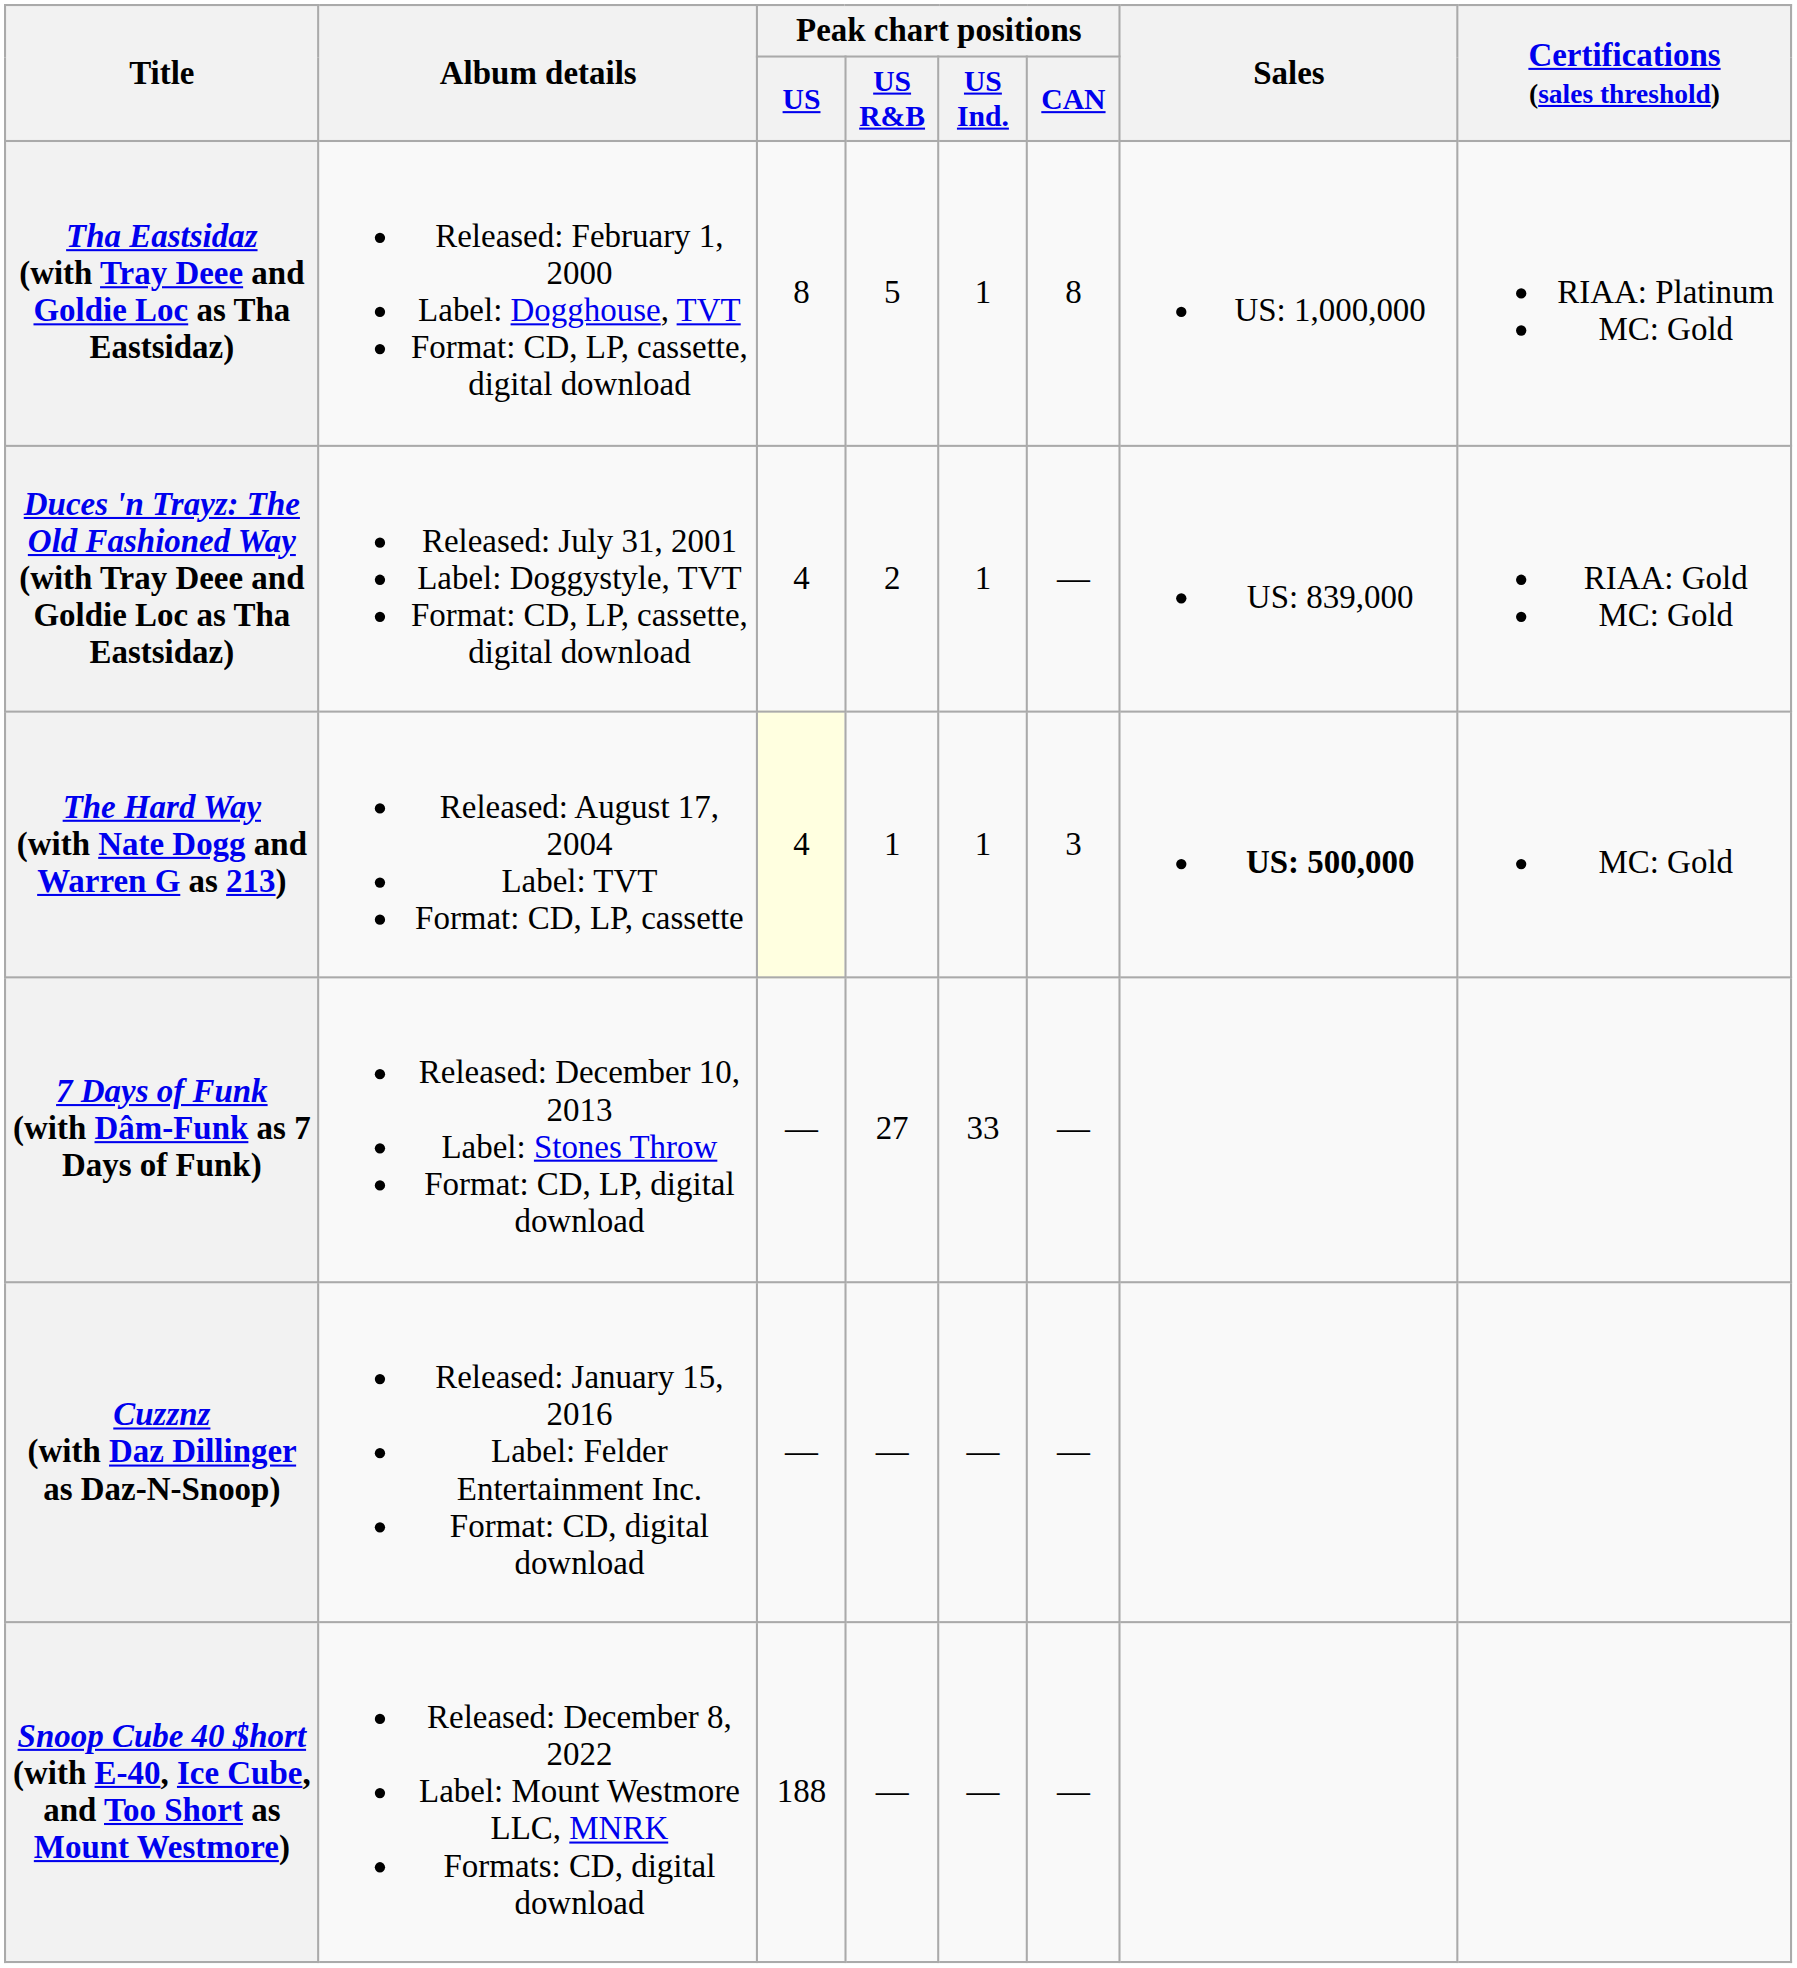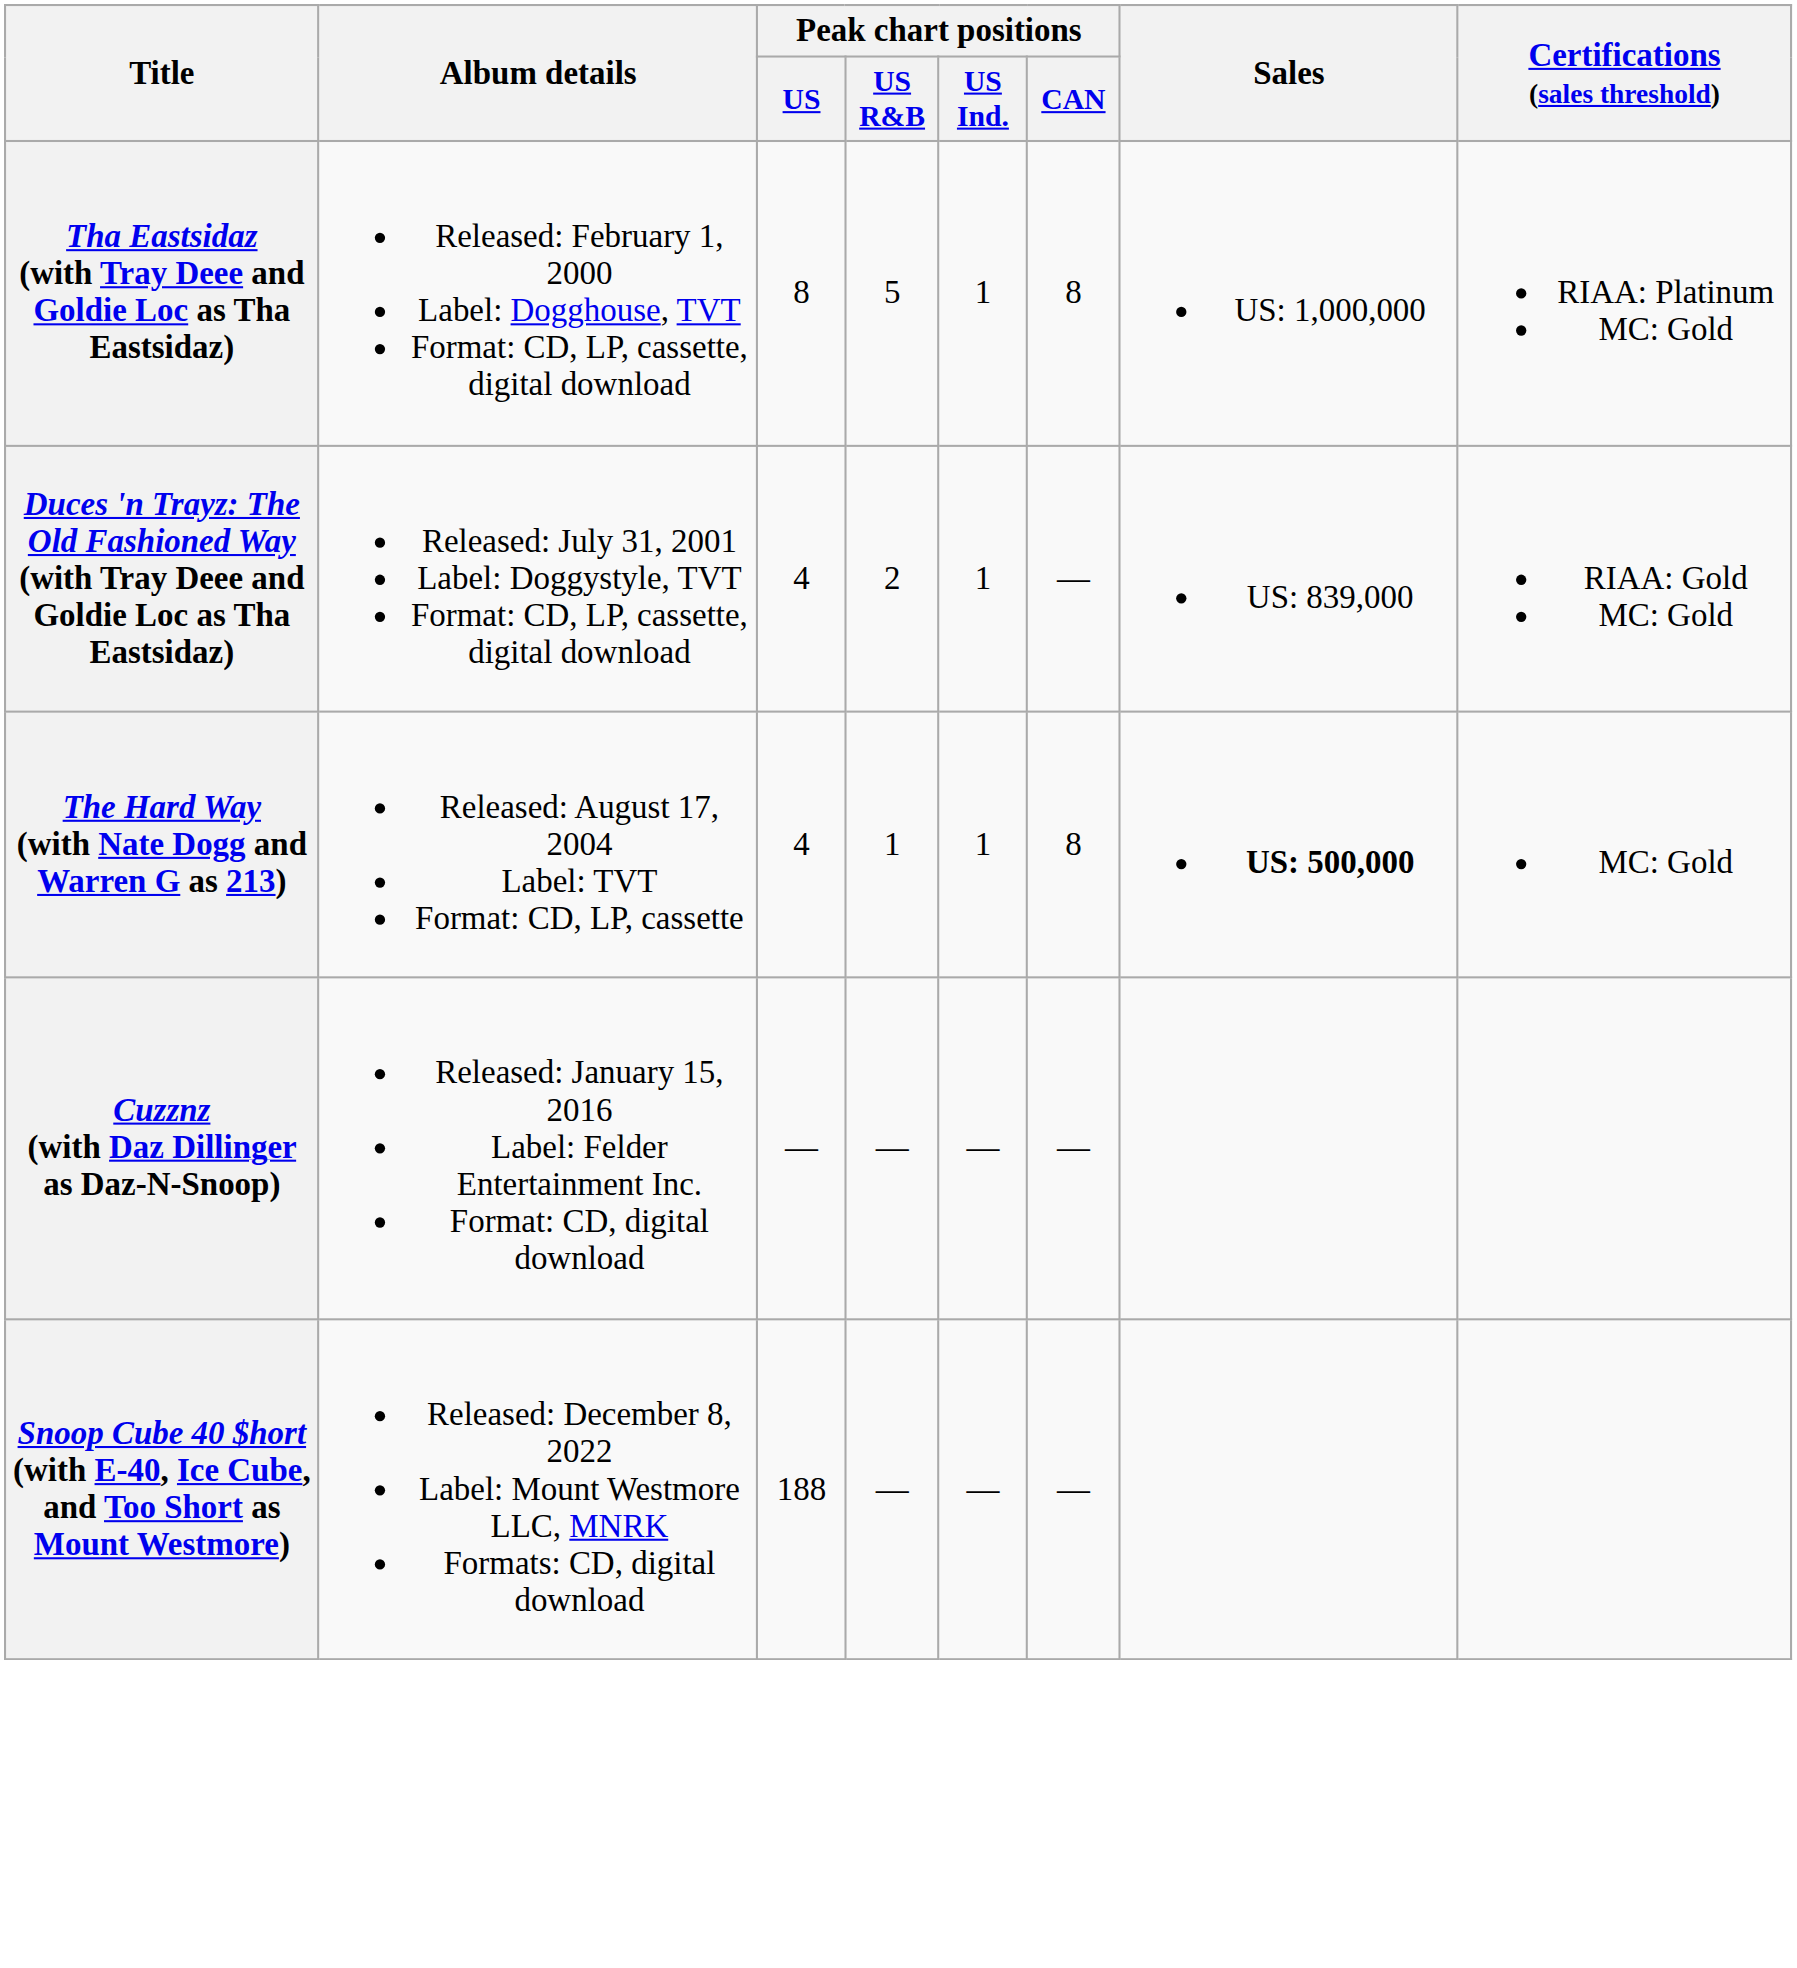 <table class="wikitable plainrowheaders" style="text-align:center;">
 <tr>
 <th scope="col" rowspan="2" style="width:12em;">Title</th>
 <th scope="col" rowspan="2" style="width:16em;">Album details</th>
 <th scope="col" colspan="4">Peak chart positions</th>
 <th scope="col" rowspan="2" style="width:12em;">Sales</th>
 <th scope="col" rowspan="2" style="width:12em;"><a href='#'>Certifications</a><br><small>(<a href='#'>sales threshold</a>)</small></th>
 </tr>
 <tr>
 <th scope="col" style="width:3em;font-size:90%;"><a href='#'>US</a><br></th>
 <th scope="col" style="width:3em;font-size:90%;"><a href='#'>US R&B</a><br></th>
 <th scope="col" style="width:3em;font-size:90%;"><a href='#'>US<br>Ind.</a><br></th>
 <th scope="col" style="width:3em;font-size:90%;"><a href='#'>CAN</a><br></th>
 </tr>
 <tr>
 <th scope="row"><em><a href='#'>Tha Eastsidaz</a></em><br><span>(with <a href='#'>Tray Deee</a> and <a href='#'>Goldie Loc</a> as Tha Eastsidaz)</span></th>
 <td><br><ul><li>Released: February 1, 2000</li><li>Label: <a href='#'>Dogghouse</a>, <a href='#'>TVT</a></li><li>Format: CD, LP, cassette, digital download</li></ul></td>
 <td>8</td>
 <td>5</td>
 <td>1</td>
 <td>8</td>
 <td><br><ul><li>US: 1,000,000</li></ul></td>
 <td><br><ul><li>RIAA: Platinum</li><li>MC: Gold</li></ul></td>
 </tr>
 <tr>
 <th scope="row"><em><a href='#'>Duces 'n Trayz: The Old Fashioned Way</a></em><br><span>(with Tray Deee and Goldie Loc as Tha Eastsidaz)</span></th>
 <td><br><ul><li>Released: July 31, 2001</li><li>Label: Doggystyle, TVT</li><li>Format: CD, LP, cassette, digital download</li></ul></td>
 <td>4</td>
 <td>2</td>
 <td>1</td>
 <td>—</td>
 <td><br><ul><li>US: 839,000</li></ul></td>
 <td><br><ul><li>RIAA: Gold</li><li>MC: Gold</li></ul></td>
 </tr>
 <tr>
 <th scope="row"><em><a href='#'>The Hard Way</a></em><br><span>(with <a href='#'>Nate Dogg</a> and <a href='#'>Warren G</a> as <a href='#'>213</a>)</span></th>
 <td><br><ul><li>Released: August 17, 2004</li><li>Label: TVT</li><li>Format: CD, LP, cassette</li></ul></td>
-<td style="background: lightyellow;">4</td>
+<td>4</td>
 <td>1</td>
 <td>1</td>
-<td>3</td>
+<td>8</td>
 <td><strong><br><ul><li>US: 500,000</li></ul></strong></td>
 <td><br><ul><li>MC: Gold</li></ul></td>
-</tr>
-<tr>
-<th scope="row"><em><a href='#'>7 Days of Funk</a></em><br><span>(with <a href='#'>Dâm-Funk</a> as 7 Days of Funk)</span></th>
-<td><br><ul><li>Released: December 10, 2013</li><li>Label: <a href='#'>Stones Throw</a></li><li>Format: CD, LP, digital download</li></ul></td>
-<td>—</td>
-<td>27</td>
-<td>33</td>
-<td>—</td>
-<td></td>
-<td></td>
 </tr>
 <tr>
 <th scope="row"><em><a href='#'>Cuzznz</a></em><br><span>(with <a href='#'>Daz Dillinger</a> as Daz-N-Snoop)</span></th>
 <td><br><ul><li>Released: January 15, 2016</li><li>Label: Felder Entertainment Inc.</li><li>Format: CD, digital download</li></ul></td>
 <td>—</td>
 <td>—</td>
 <td>—</td>
 <td>—</td>
 <td></td>
 <td></td>
 </tr>
 <tr>
 <th scope="row"><em><a href='#'>Snoop Cube 40 $hort</a></em><br><span>(with <a href='#'>E-40</a>, <a href='#'>Ice Cube</a>, and <a href='#'>Too Short</a> as <a href='#'>Mount Westmore</a>)</span></th>
 <td><br><ul><li>Released: December 8, 2022</li><li>Label: Mount Westmore LLC, <a href='#'>MNRK</a></li><li>Formats: CD, digital download</li></ul></td>
 <td>188</td>
 <td>—</td>
 <td>—</td>
 <td>—</td>
 <td></td>
 <td></td>
 </tr>
 </table>
